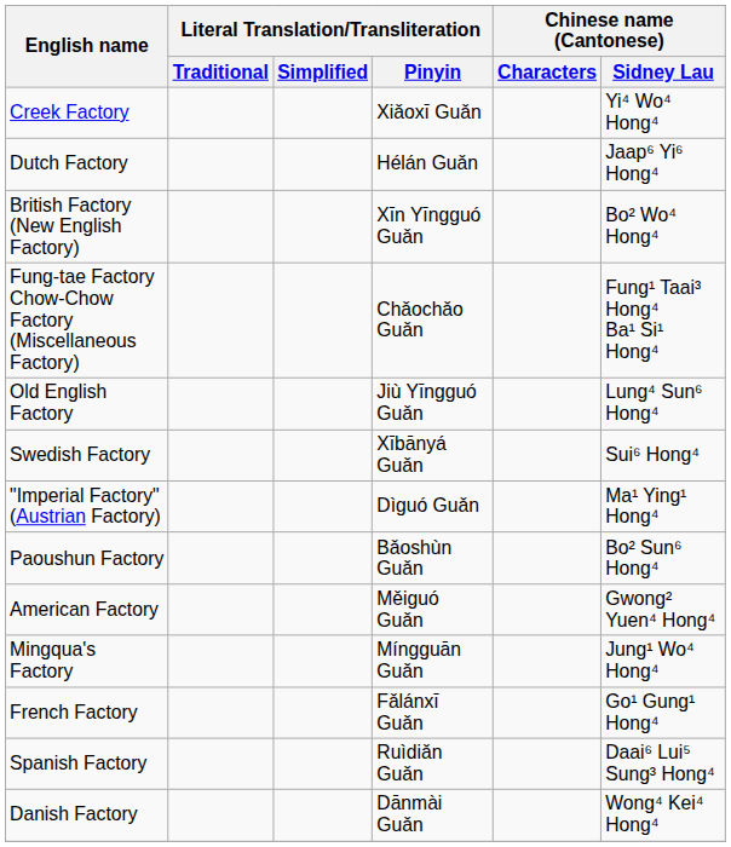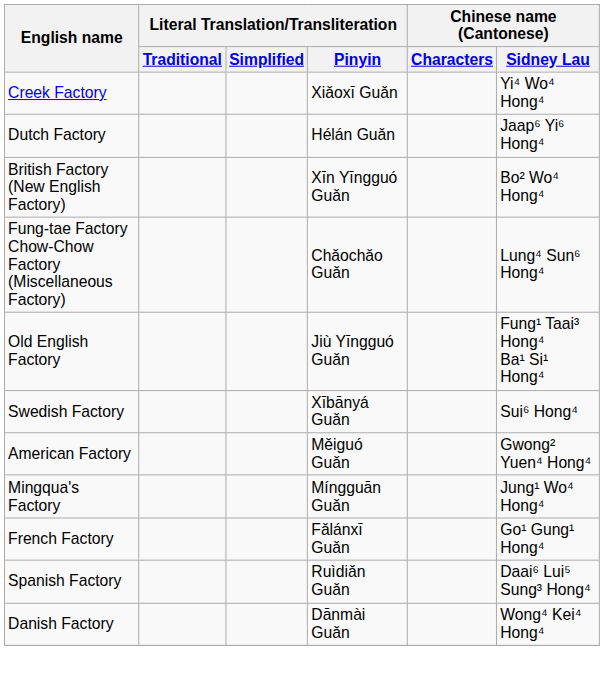 <table class="wikitable">
 <tr>
 <th rowspan="2">English name</th>
 <th colspan="3">Literal Translation/Transliteration</th>
 <th colspan="2">Chinese name (Cantonese)</th>
 </tr>
 <tr>
 <th><a href='#'>Traditional</a></th>
 <th><a href='#'>Simplified</a></th>
 <th><a href='#'>Pinyin</a></th>
 <th><a href='#'>Characters</a></th>
 <th><a href='#'>Sidney Lau</a></th>
 </tr>
 <tr>
 <td><a href='#'>Creek Factory</a></td>
 <td></td>
 <td></td>
 <td>Xiǎoxī Guǎn</td>
 <td></td>
 <td>Yi⁴ Wo⁴ Hong⁴</td>
 </tr>
 <tr>
 <td>Dutch Factory</td>
 <td></td>
 <td></td>
 <td>Hélán Guǎn</td>
 <td></td>
 <td>Jaap⁶ Yi⁶ Hong⁴</td>
 </tr>
 <tr>
 <td>British Factory<br>(New English Factory)</td>
 <td></td>
 <td></td>
 <td>Xīn Yīngguó Guǎn</td>
 <td></td>
 <td>Bo² Wo⁴ Hong⁴</td>
 </tr>
 <tr>
 <td>Fung-tae Factory<br>Chow-Chow Factory<br>(Miscellaneous Factory)</td>
 <td></td>
 <td></td>
 <td>Chǎochǎo Guǎn</td>
 <td><br></td>
-<td>Fung¹ Taai³ Hong⁴<br>Ba¹ Si¹ Hong⁴</td>
+<td>Lung⁴ Sun⁶ Hong⁴</td>
 </tr>
 <tr>
 <td>Old English Factory</td>
 <td></td>
 <td></td>
 <td>Jiù Yīngguó Guǎn</td>
 <td></td>
-<td>Lung⁴ Sun⁶ Hong⁴</td>
+<td>Fung¹ Taai³ Hong⁴<br>Ba¹ Si¹ Hong⁴</td>
 </tr>
 <tr>
 <td>Swedish Factory</td>
 <td></td>
 <td></td>
 <td>Xībānyá Guǎn</td>
 <td></td>
 <td>Sui⁶ Hong⁴</td>
-</tr>
-<tr>
-<td>"Imperial Factory"<br>(<a href='#'>Austrian</a> Factory)</td>
-<td></td>
-<td></td>
-<td>Dìguó Guǎn</td>
-<td></td>
-<td>Ma¹ Ying¹ Hong⁴</td>
-</tr>
-<tr>
-<td>Paoushun Factory</td>
-<td></td>
-<td></td>
-<td>Bǎoshùn Guǎn</td>
-<td></td>
-<td>Bo² Sun⁶ Hong⁴</td>
 </tr>
 <tr>
 <td>American Factory</td>
 <td></td>
 <td></td>
 <td>Měiguó Guǎn</td>
 <td></td>
 <td>Gwong² Yuen⁴ Hong⁴</td>
 </tr>
 <tr>
 <td>Mingqua's Factory</td>
 <td></td>
 <td></td>
 <td>Míngguān Guǎn</td>
 <td></td>
 <td>Jung¹ Wo⁴ Hong⁴</td>
 </tr>
 <tr>
 <td>French Factory</td>
 <td></td>
 <td></td>
 <td>Fǎlánxī Guǎn</td>
 <td></td>
 <td>Go¹ Gung¹ Hong⁴</td>
 </tr>
 <tr>
 <td>Spanish Factory</td>
 <td></td>
 <td></td>
 <td>Ruìdiǎn Guǎn</td>
 <td> </td>
 <td>Daai⁶ Lui⁵ Sung³ Hong⁴</td>
 </tr>
 <tr>
 <td>Danish Factory</td>
 <td></td>
 <td></td>
 <td>Dānmài Guǎn</td>
 <td> </td>
 <td>Wong⁴ Kei⁴ Hong⁴</td>
 </tr>
 <tr>
 </tr>
 </table>
